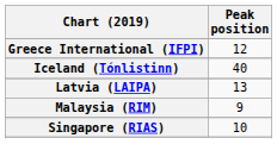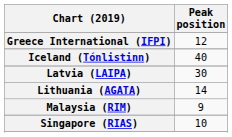 <table class="wikitable sortable plainrowheaders" style="text-align:center">
 <tr>
 <th scope="col">Chart (2019)</th>
 <th scope="col">Peak<br>position</th>
 </tr>
 <tr>
 </tr>
 <tr>
 </tr>
 <tr>
 </tr>
 <tr>
 </tr>
 <tr>
 </tr>
 <tr>
 <th scope="row">Greece International (<a href='#'>IFPI</a>)</th>
 <td>12</td>
 </tr>
 <tr>
 </tr>
 <tr>
 </tr>
 <tr>
 <th scope="row">Iceland (<a href='#'>Tónlistinn</a>)</th>
 <td>40</td>
 </tr>
 <tr>
 </tr>
 <tr>
 <th scope="row">Latvia (<a href='#'>LAIPA</a>)</th>
-<td>13</td>
+<td>30</td>
+</tr>
+<tr>
+<th scope="row">Lithuania (<a href='#'>AGATA</a>)</th>
+<td>14</td>
 </tr>
 <tr>
 <th scope="row">Malaysia (<a href='#'>RIM</a>)</th>
 <td>9</td>
 </tr>
 <tr>
 </tr>
 <tr>
 </tr>
 <tr>
 </tr>
 <tr>
 </tr>
 <tr>
 <th scope="row">Singapore (<a href='#'>RIAS</a>)</th>
 <td>10</td>
 </tr>
 <tr>
 </tr>
 <tr>
 </tr>
 <tr>
 </tr>
 <tr>
 </tr>
 <tr>
 </tr>
 </table>
